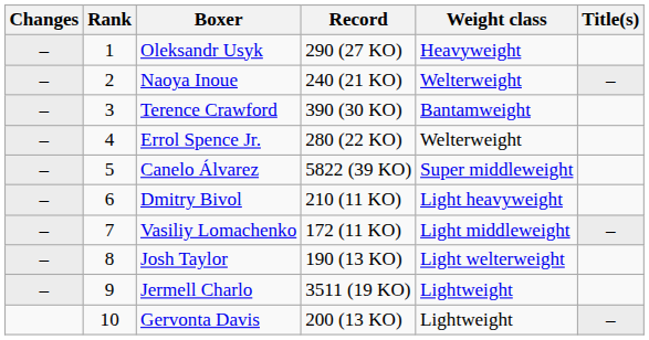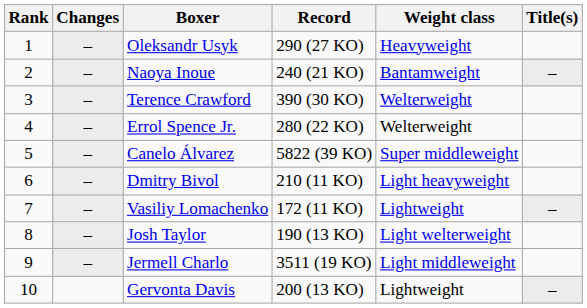 <table class="wikitable ">
 <tr>
+<th>Rank</th>
 <th>Changes</th>
-<th>Rank</th>
 <th>Boxer</th>
 <th>Record</th>
 <th>Weight class</th>
 <th>Title(s)</th>
 </tr>
 <tr>
+<td align=center>1</td>
 <td align=center bgcolor=#ECECEC>–</td>
-<td align=center>1</td>
 <td><a href='#'>Oleksandr Usyk</a></td>
 <td>290 (27 KO)</td>
 <td><a href='#'>Heavyweight</a></td>
 <td></td>
 </tr>
 <tr>
+<td align=center>2</td>
 <td align=center bgcolor=#ECECEC>–</td>
-<td align=center>2</td>
 <td><a href='#'>Naoya Inoue</a></td>
 <td>240 (21 KO)</td>
-<td><a href='#'>Welterweight</a></td>
+<td><a href='#'>Bantamweight</a></td>
 <td align=center bgcolor=#ECECEC data-sort-value="Z">–</td>
 </tr>
 <tr>
+<td align=center>3</td>
 <td align=center bgcolor=#ECECEC>–</td>
-<td align=center>3</td>
 <td><a href='#'>Terence Crawford</a></td>
 <td>390 (30 KO)</td>
-<td><a href='#'>Bantamweight</a></td>
+<td><a href='#'>Welterweight</a></td>
 <td></td>
 </tr>
 <tr>
+<td align=center>4</td>
 <td align=center bgcolor=#ECECEC>–</td>
-<td align=center>4</td>
 <td><a href='#'>Errol Spence Jr.</a></td>
 <td>280 (22 KO)</td>
 <td>Welterweight</td>
 <td></td>
 </tr>
 <tr>
+<td align=center>5</td>
 <td align=center bgcolor=#ECECEC>–</td>
-<td align=center>5</td>
 <td><a href='#'>Canelo Álvarez</a></td>
 <td>5822 (39 KO)</td>
 <td><a href='#'>Super middleweight</a></td>
 <td></td>
 </tr>
 <tr>
+<td align=center>6</td>
 <td align=center bgcolor=#ECECEC>–</td>
-<td align=center>6</td>
 <td><a href='#'>Dmitry Bivol</a></td>
 <td>210 (11 KO)</td>
 <td><a href='#'>Light heavyweight</a></td>
 <td></td>
 </tr>
 <tr>
+<td align=center>7</td>
 <td align=center bgcolor=#ECECEC>–</td>
-<td align=center>7</td>
 <td><a href='#'>Vasiliy Lomachenko</a></td>
 <td>172 (11 KO)</td>
-<td><a href='#'>Light middleweight</a></td>
+<td><a href='#'>Lightweight</a></td>
 <td align=center bgcolor=#ECECEC data-sort-value="Z">–</td>
 </tr>
 <tr>
+<td align=center>8</td>
 <td align=center bgcolor=#ECECEC>–</td>
-<td align=center>8</td>
 <td><a href='#'>Josh Taylor</a></td>
 <td>190 (13 KO)</td>
 <td><a href='#'>Light welterweight</a></td>
 <td></td>
 </tr>
 <tr>
+<td align=center>9</td>
 <td align=center bgcolor=#ECECEC>–</td>
-<td align=center>9</td>
 <td><a href='#'>Jermell Charlo</a></td>
 <td>3511 (19 KO)</td>
-<td><a href='#'>Lightweight</a></td>
+<td><a href='#'>Light middleweight</a></td>
 <td></td>
 </tr>
 <tr>
+<td align=center>10</td>
 <td align=center></td>
-<td align=center>10</td>
 <td><a href='#'>Gervonta Davis</a></td>
 <td>200 (13 KO)</td>
 <td>Lightweight</td>
 <td align=center bgcolor=#ECECEC data-sort-value="Z">–</td>
 </tr>
 </table>
